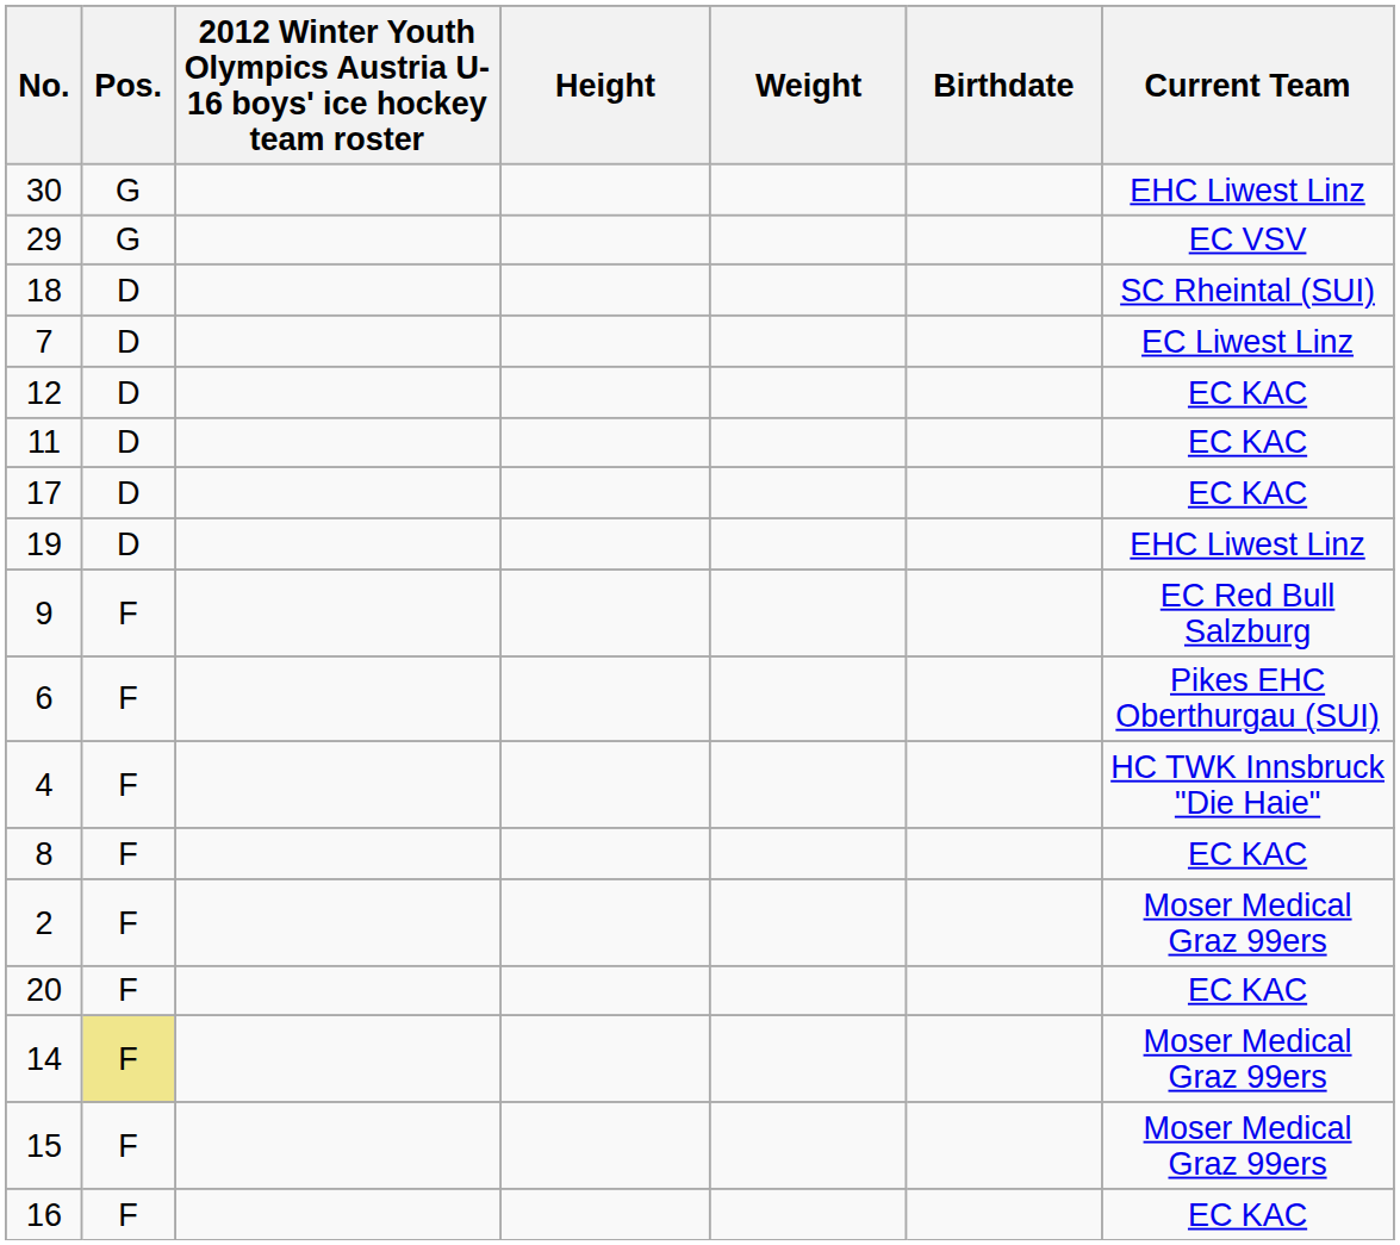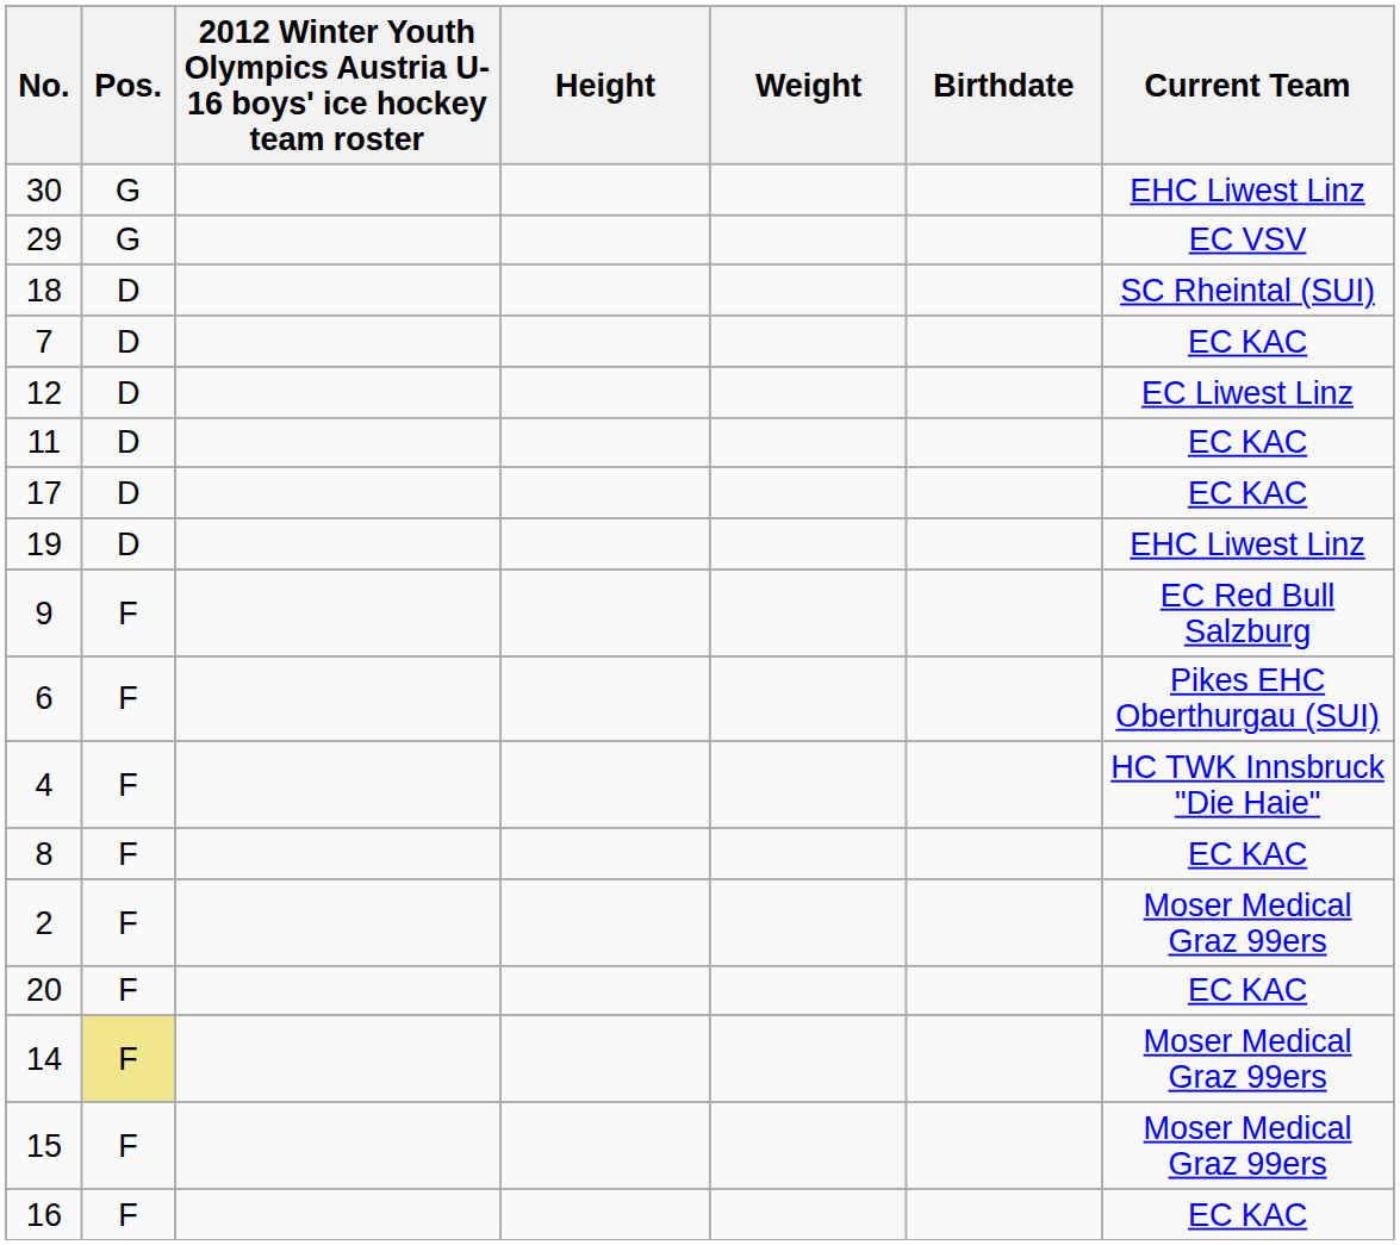 <table class="wikitable sortable" width="100%" style="font-size: 90%; text-align: center;">
 <tr>
 <th style="width:  4%;">No.</th>
 <th style="width:  4%;">Pos.</th>
 <th style="width: 20%;">2012 Winter Youth Olympics Austria U-16 boys' ice hockey team roster</th>
 <th style="width: 13%;">Height</th>
 <th style="width: 12%;">Weight</th>
 <th style="width: 12%;">Birthdate</th>
 <th style="width: 18%;">Current Team</th>
 </tr>
 <tr>
 <td>30</td>
 <td>G</td>
 <td align=left></td>
 <td></td>
 <td></td>
 <td align=right></td>
 <td><a href='#'>EHC Liwest Linz</a></td>
 </tr>
 <tr>
 <td>29</td>
 <td>G</td>
 <td align=left></td>
 <td></td>
 <td></td>
 <td align=right></td>
 <td><a href='#'>EC VSV</a></td>
 </tr>
 <tr>
 <td>18</td>
 <td>D</td>
 <td align=left></td>
 <td></td>
 <td></td>
 <td align=right></td>
 <td><a href='#'>SC Rheintal (SUI)</a></td>
 </tr>
 <tr>
 <td>7</td>
 <td>D</td>
 <td align=left></td>
 <td></td>
 <td></td>
 <td align=right></td>
-<td><a href='#'>EC Liwest Linz</a></td>
+<td><a href='#'>EC KAC</a></td>
 </tr>
 <tr>
 <td>12</td>
 <td>D</td>
 <td align=left></td>
 <td></td>
 <td></td>
 <td align=right></td>
-<td><a href='#'>EC KAC</a></td>
+<td><a href='#'>EC Liwest Linz</a></td>
 </tr>
 <tr>
 <td>11</td>
 <td>D</td>
 <td align=left></td>
 <td></td>
 <td></td>
 <td align=right></td>
 <td><a href='#'>EC KAC</a></td>
 </tr>
 <tr>
 <td>17</td>
 <td>D</td>
 <td align=left></td>
 <td></td>
 <td></td>
 <td align=right></td>
 <td><a href='#'>EC KAC</a></td>
 </tr>
 <tr>
 <td>19</td>
 <td>D</td>
 <td align=left></td>
 <td></td>
 <td></td>
 <td align=right></td>
 <td><a href='#'>EHC Liwest Linz</a></td>
 </tr>
 <tr>
 <td>9</td>
 <td>F</td>
 <td align=left></td>
 <td></td>
 <td></td>
 <td align=right></td>
 <td><a href='#'>EC Red Bull Salzburg</a></td>
 </tr>
 <tr>
 <td>6</td>
 <td>F</td>
 <td align=left></td>
 <td></td>
 <td></td>
 <td align=right></td>
 <td><a href='#'>Pikes EHC Oberthurgau (SUI)</a></td>
 </tr>
 <tr>
 <td>4</td>
 <td>F</td>
 <td align=left></td>
 <td></td>
 <td></td>
 <td align=right></td>
 <td><a href='#'>HC TWK Innsbruck "Die Haie"</a></td>
 </tr>
 <tr>
 <td>8</td>
 <td>F</td>
 <td align=left></td>
 <td></td>
 <td></td>
 <td align=right></td>
 <td><a href='#'>EC KAC</a></td>
 </tr>
 <tr>
 <td>2</td>
 <td>F</td>
 <td align=left></td>
 <td></td>
 <td></td>
 <td align=right></td>
 <td><a href='#'>Moser Medical Graz 99ers</a></td>
 </tr>
 <tr>
 <td>20</td>
 <td>F</td>
 <td align=left></td>
 <td></td>
 <td></td>
 <td align=right></td>
 <td><a href='#'>EC KAC</a></td>
 </tr>
 <tr>
 <td>14</td>
 <td style="background: khaki;">F</td>
 <td align=left></td>
 <td></td>
 <td></td>
 <td align=right></td>
 <td><a href='#'>Moser Medical Graz 99ers</a></td>
 </tr>
 <tr>
 <td>15</td>
 <td>F</td>
 <td align=left></td>
 <td></td>
 <td></td>
 <td align=right></td>
 <td><a href='#'>Moser Medical Graz 99ers</a></td>
 </tr>
 <tr>
 <td>16</td>
 <td>F</td>
 <td align=left></td>
 <td></td>
 <td></td>
 <td align=right></td>
 <td><a href='#'>EC KAC</a></td>
 </tr>
 </table>
